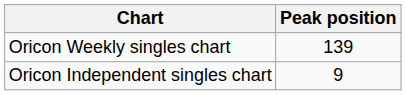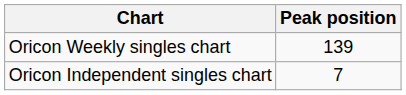 <table class="wikitable">
 <tr>
 <th>Chart</th>
 <th>Peak position</th>
 </tr>
 <tr>
 <td>Oricon Weekly singles chart</td>
 <td style="text-align:center;">139</td>
 </tr>
 <tr>
 <td>Oricon Independent singles chart</td>
-<td style="text-align:center;">9</td>
+<td style="text-align:center;">7</td>
 </tr>
 </table>
